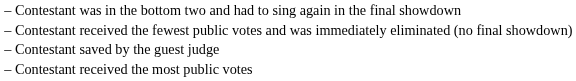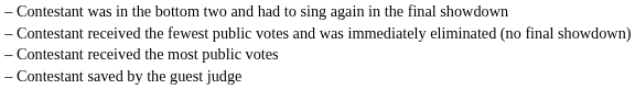 <table>
 <tr>
 <td> –</td>
 <td>Contestant was in the bottom two and had to sing again in the final showdown</td>
 </tr>
 <tr>
 <td> –</td>
 <td>Contestant received the fewest public votes and was immediately eliminated (no final showdown)</td>
 </tr>
 <tr>
 <td> –</td>
-<td>Contestant saved by the guest judge</td>
+<td>Contestant received the most public votes</td>
 </tr>
 <tr>
 <td> –</td>
-<td>Contestant received the most public votes</td>
+<td>Contestant saved by the guest judge</td>
 </tr>
 </table>
